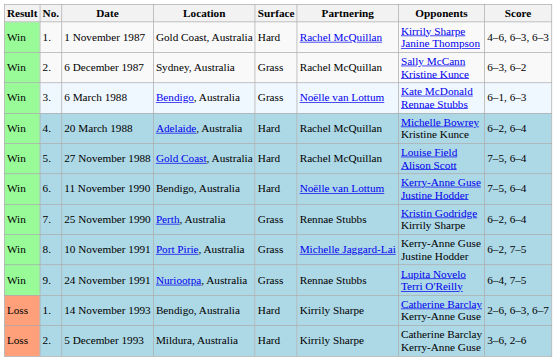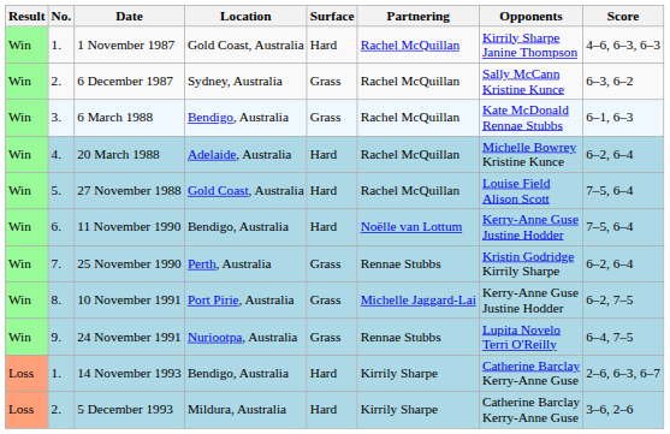 <table class="sortable wikitable">
 <tr>
 <th style="width:40px">Result</th>
 <th span="75">No.</th>
 <th span="130">Date</th>
 <th span="250">Location</th>
 <th span="75">Surface</th>
 <th span="150">Partnering</th>
 <th span="150">Opponents</th>
 <th span="115">Score</th>
 </tr>
 <tr>
 <td style="background:#98fb98;">Win</td>
 <td>1.</td>
 <td>1 November 1987</td>
 <td>Gold Coast, Australia</td>
 <td>Hard</td>
 <td> <a href='#'>Rachel McQuillan</a></td>
 <td> <a href='#'>Kirrily Sharpe</a> <br>  <a href='#'>Janine Thompson</a></td>
 <td>4–6, 6–3, 6–3</td>
 </tr>
 <tr>
 <td style="background:#98fb98;">Win</td>
 <td>2.</td>
 <td>6 December 1987</td>
 <td>Sydney, Australia</td>
 <td>Grass</td>
 <td> Rachel McQuillan</td>
 <td> <a href='#'>Sally McCann</a> <br>  <a href='#'>Kristine Kunce</a></td>
 <td>6–3, 6–2</td>
 </tr>
 <tr bgcolor="#f0f8ff">
 <td style="background:#98fb98;">Win</td>
 <td>3.</td>
 <td>6 March 1988</td>
 <td><a href='#'>Bendigo</a>, Australia</td>
 <td>Grass</td>
-<td> <a href='#'>Noëlle van Lottum</a></td>
+<td> Rachel McQuillan</td>
 <td> <a href='#'>Kate McDonald</a> <br>  <a href='#'>Rennae Stubbs</a></td>
 <td>6–1, 6–3</td>
 </tr>
 <tr style="background:lightblue;">
 <td style="background:#98fb98;">Win</td>
 <td>4.</td>
 <td>20 March 1988</td>
 <td><a href='#'>Adelaide</a>, Australia</td>
 <td>Hard</td>
 <td> Rachel McQuillan</td>
 <td> <a href='#'>Michelle Bowrey</a> <br>  Kristine Kunce</td>
 <td>6–2, 6–4</td>
 </tr>
 <tr style="background:lightblue;">
 <td style="background:#98fb98;">Win</td>
 <td>5.</td>
 <td>27 November 1988</td>
 <td><a href='#'>Gold Coast</a>, Australia</td>
 <td>Hard</td>
 <td> Rachel McQuillan</td>
 <td> <a href='#'>Louise Field</a> <br>  <a href='#'>Alison Scott</a></td>
 <td>7–5, 6–4</td>
 </tr>
 <tr style="background:lightblue;">
 <td style="background:#98fb98;">Win</td>
 <td>6.</td>
 <td>11 November 1990</td>
 <td>Bendigo, Australia</td>
 <td>Hard</td>
 <td> <a href='#'>Noëlle van Lottum</a></td>
 <td> <a href='#'>Kerry-Anne Guse</a> <br>  <a href='#'>Justine Hodder</a></td>
 <td>7–5, 6–4</td>
 </tr>
 <tr bgcolor="lightblue">
 <td style="background:#98fb98;">Win</td>
 <td>7.</td>
 <td>25 November 1990</td>
 <td><a href='#'>Perth</a>, Australia</td>
 <td>Grass</td>
 <td> Rennae Stubbs</td>
 <td> <a href='#'>Kristin Godridge</a> <br>  Kirrily Sharpe</td>
 <td>6–2, 6–4</td>
 </tr>
 <tr bgcolor="lightblue">
 <td style="background:#98fb98;">Win</td>
 <td>8.</td>
 <td>10 November 1991</td>
 <td><a href='#'>Port Pirie</a>, Australia</td>
 <td>Grass</td>
 <td> <a href='#'>Michelle Jaggard-Lai</a></td>
 <td> Kerry-Anne Guse <br>  Justine Hodder</td>
 <td>6–2, 7–5</td>
 </tr>
 <tr bgcolor="lightblue">
 <td style="background:#98fb98;">Win</td>
 <td>9.</td>
 <td>24 November 1991</td>
 <td><a href='#'>Nuriootpa</a>, Australia</td>
 <td>Grass</td>
 <td> Rennae Stubbs</td>
 <td> <a href='#'>Lupita Novelo</a> <br>  <a href='#'>Terri O'Reilly</a></td>
 <td>6–4, 7–5</td>
 </tr>
 <tr bgcolor="lightblue">
 <td style="background:#ffa07a;">Loss</td>
 <td>1.</td>
 <td>14 November 1993</td>
 <td>Bendigo, Australia</td>
 <td>Hard</td>
 <td> Kirrily Sharpe</td>
 <td> <a href='#'>Catherine Barclay</a> <br>  Kerry-Anne Guse</td>
 <td>2–6, 6–3, 6–7</td>
 </tr>
 <tr bgcolor="lightblue">
 <td style="background:#ffa07a;">Loss</td>
 <td>2.</td>
 <td>5 December 1993</td>
 <td>Mildura, Australia</td>
 <td>Hard</td>
 <td> Kirrily Sharpe</td>
 <td> Catherine Barclay <br>  Kerry-Anne Guse</td>
 <td>3–6, 2–6</td>
 </tr>
 </table>
